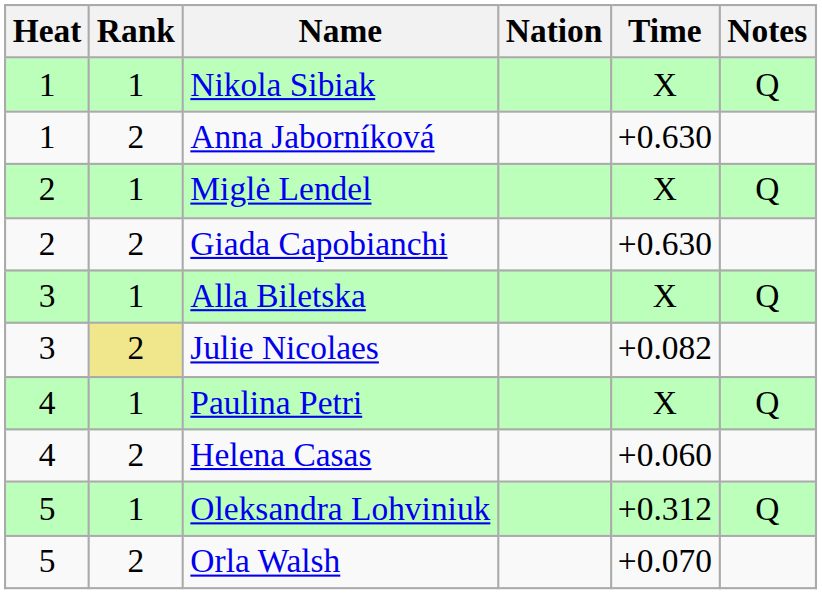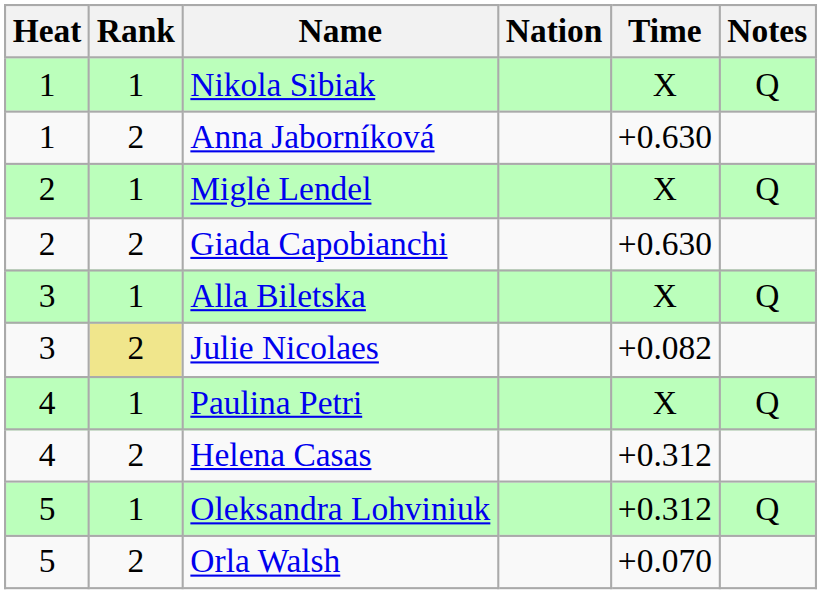 <table class="wikitable sortable" style="text-align:center">
 <tr>
 <th>Heat</th>
 <th>Rank</th>
 <th>Name</th>
 <th>Nation</th>
 <th>Time</th>
 <th>Notes</th>
 </tr>
 <tr bgcolor=bbffbb>
 <td>1</td>
 <td>1</td>
 <td align=left><a href='#'>Nikola Sibiak</a></td>
 <td align=left></td>
 <td>X</td>
 <td>Q</td>
 </tr>
 <tr>
 <td>1</td>
 <td>2</td>
 <td align=left><a href='#'>Anna Jaborníková</a></td>
 <td align=left></td>
 <td>+0.630</td>
 <td></td>
 </tr>
 <tr bgcolor=bbffbb>
 <td>2</td>
 <td>1</td>
 <td align=left><a href='#'>Miglė Lendel</a></td>
 <td align=left></td>
 <td>X</td>
 <td>Q</td>
 </tr>
 <tr>
 <td>2</td>
 <td>2</td>
 <td align=left><a href='#'>Giada Capobianchi</a></td>
 <td align=left></td>
 <td>+0.630</td>
 <td></td>
 </tr>
 <tr bgcolor=bbffbb>
 <td>3</td>
 <td>1</td>
 <td align=left><a href='#'>Alla Biletska</a></td>
 <td align=left></td>
 <td>X</td>
 <td>Q</td>
 </tr>
 <tr>
 <td>3</td>
 <td style="background: khaki;">2</td>
 <td align=left><a href='#'>Julie Nicolaes</a></td>
 <td align=left></td>
 <td>+0.082</td>
 <td></td>
 </tr>
 <tr bgcolor=bbffbb>
 <td>4</td>
 <td>1</td>
 <td align=left><a href='#'>Paulina Petri</a></td>
 <td align=left></td>
 <td>X</td>
 <td>Q</td>
 </tr>
 <tr>
 <td>4</td>
 <td>2</td>
 <td align=left><a href='#'>Helena Casas</a></td>
 <td align=left></td>
-<td>+0.060</td>
+<td>+0.312</td>
 <td></td>
 </tr>
 <tr bgcolor=bbffbb>
 <td>5</td>
 <td>1</td>
 <td align=left><a href='#'>Oleksandra Lohviniuk</a></td>
 <td align=left></td>
 <td>+0.312</td>
 <td>Q</td>
 </tr>
 <tr>
 <td>5</td>
 <td>2</td>
 <td align=left><a href='#'>Orla Walsh</a></td>
 <td align=left></td>
 <td>+0.070</td>
 <td></td>
 </tr>
 </table>
